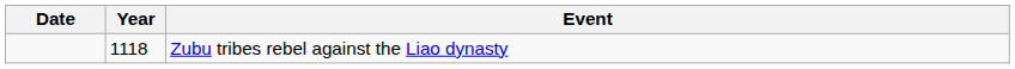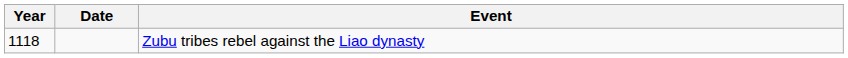 <table class="wikitable" width="100%">
 <tr>
+<th style="width:6%">Year</th>
 <th style="width:10%">Date</th>
-<th style="width:6%">Year</th>
 <th>Event</th>
 </tr>
 <tr>
+<td>1118</td>
 <td></td>
-<td>1118</td>
 <td><a href='#'>Zubu</a> tribes rebel against the <a href='#'>Liao dynasty</a></td>
 </tr>
 </table>
